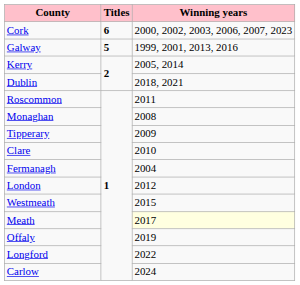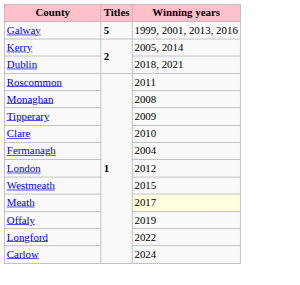 <table class="wikitable">
 <tr>
 <th width="135px" style="background:pink;">County</th>
 <th style="background:pink;">Titles</th>
 <th style="background:pink;"><div>Winning years</div></th>
-</tr>
-<tr>
-<td> <a href='#'>Cork</a></td>
-<td><div><strong>6</strong></div></td>
-<td>2000, 2002, 2003, 2006, 2007, 2023</td>
 </tr>
 <tr>
 <td> <a href='#'>Galway</a></td>
 <td><div><strong>5</strong></div></td>
 <td>1999, 2001, 2013, 2016</td>
 </tr>
 <tr>
 <td> <a href='#'>Kerry</a></td>
 <td rowspan="2"><div><strong>2</strong></div></td>
 <td>2005, 2014</td>
 </tr>
 <tr>
 <td> <a href='#'>Dublin</a></td>
 <td>2018, 2021</td>
 </tr>
 <tr>
 <td> <a href='#'>Roscommon</a></td>
 <td rowspan="11"><div><strong>1</strong></div></td>
 <td>2011</td>
 </tr>
 <tr>
 <td> <a href='#'>Monaghan</a></td>
 <td>2008</td>
 </tr>
 <tr>
 <td> <a href='#'>Tipperary</a></td>
 <td>2009</td>
 </tr>
 <tr>
 <td> <a href='#'>Clare</a></td>
 <td>2010</td>
 </tr>
 <tr>
 <td> <a href='#'>Fermanagh</a></td>
 <td>2004</td>
 </tr>
 <tr>
 <td> <a href='#'>London</a></td>
 <td>2012</td>
 </tr>
 <tr>
 <td> <a href='#'>Westmeath</a></td>
 <td>2015</td>
 </tr>
 <tr>
 <td> <a href='#'>Meath</a></td>
 <td style="background: lightyellow;">2017</td>
 </tr>
 <tr>
 <td> <a href='#'>Offaly</a></td>
 <td>2019</td>
 </tr>
 <tr>
 <td> <a href='#'>Longford</a></td>
 <td>2022</td>
 </tr>
 <tr>
 <td> <a href='#'>Carlow</a></td>
 <td>2024</td>
 </tr>
 </table>
